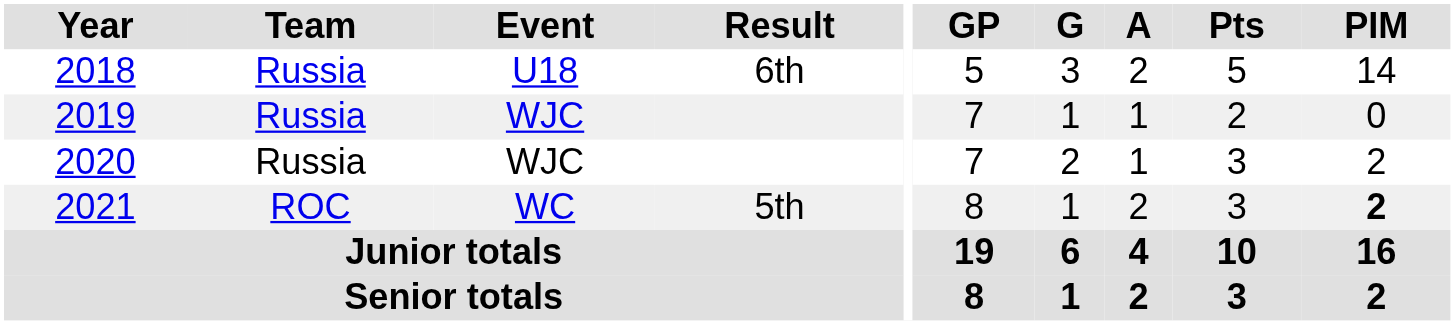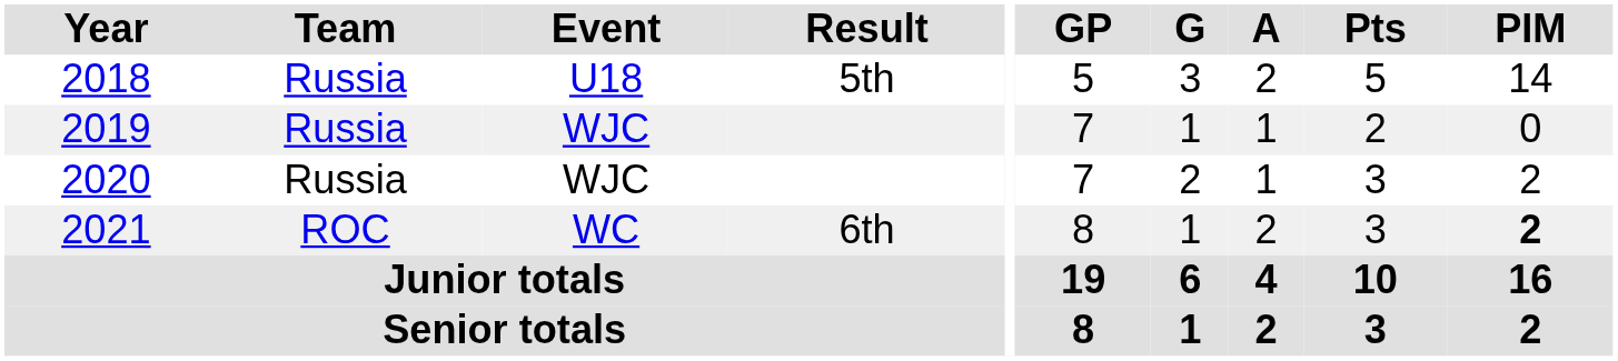 <table border="0" cellpadding="1" cellspacing="0" ID="Table3" style="text-align:center; width:40em">
 <tr ALIGN="center" bgcolor="#e0e0e0">
 <th>Year</th>
 <th>Team</th>
 <th>Event</th>
 <th>Result</th>
 <th rowspan="99" bgcolor="#ffffff"></th>
 <th>GP</th>
 <th>G</th>
 <th>A</th>
 <th>Pts</th>
 <th>PIM</th>
 </tr>
 <tr>
 <td><a href='#'>2018</a></td>
 <td><a href='#'>Russia</a></td>
 <td><a href='#'>U18</a></td>
-<td>6th</td>
+<td>5th</td>
 <td>5</td>
 <td>3</td>
 <td>2</td>
 <td>5</td>
 <td>14</td>
 </tr>
 <tr bgcolor="#f0f0f0">
 <td><a href='#'>2019</a></td>
 <td><a href='#'>Russia</a></td>
 <td><a href='#'>WJC</a></td>
 <td></td>
 <td>7</td>
 <td>1</td>
 <td>1</td>
 <td>2</td>
 <td>0</td>
 </tr>
 <tr>
 <td><a href='#'>2020</a></td>
 <td>Russia</td>
 <td>WJC</td>
 <td></td>
 <td>7</td>
 <td>2</td>
 <td>1</td>
 <td>3</td>
 <td>2</td>
 </tr>
 <tr bgcolor="#f0f0f0">
 <td><a href='#'>2021</a></td>
 <td><a href='#'>ROC</a></td>
 <td><a href='#'>WC</a></td>
-<td>5th</td>
+<td>6th</td>
 <td>8</td>
 <td>1</td>
 <td>2</td>
 <td>3</td>
 <td><strong>2</strong></td>
 </tr>
 <tr bgcolor="#e0e0e0">
 <th colspan="4">Junior totals</th>
 <th>19</th>
 <th>6</th>
 <th>4</th>
 <th>10</th>
 <th>16</th>
 </tr>
 <tr bgcolor="#e0e0e0">
 <th colspan="4">Senior totals</th>
 <th>8</th>
 <th>1</th>
 <th>2</th>
 <th>3</th>
 <th>2</th>
 </tr>
 </table>
